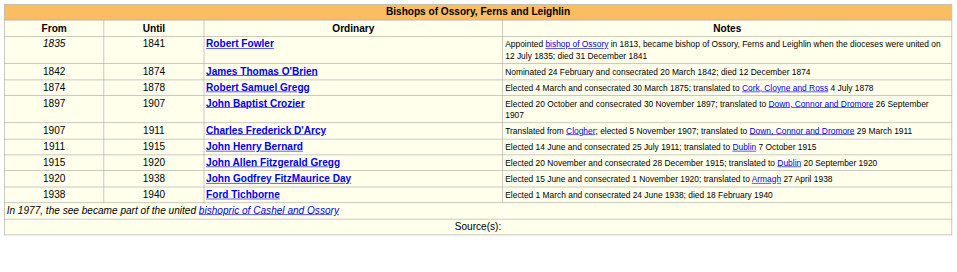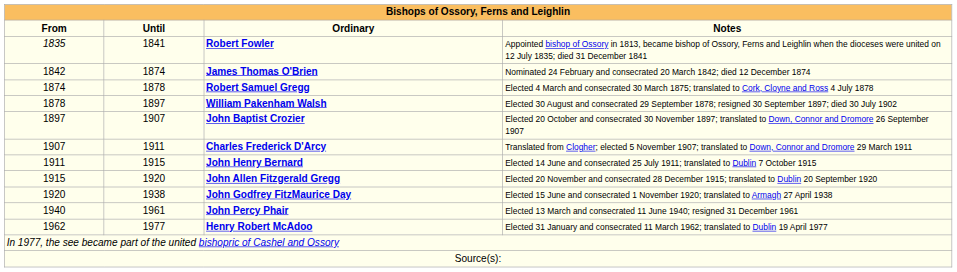 <table class="wikitable" style="width:95%;" border="1" cellpadding="2">
 <tr>
 <th style="background-color:#FABE60" colspan="4">Bishops of Ossory, Ferns and Leighlin</th>
 </tr>
 <tr align=center>
 <th style="background-color:#ffffec" width="10%">From</th>
 <th style="background-color:#ffffec" width="10%">Until</th>
 <th style="background-color:#ffffec" width="30%">Ordinary</th>
 <th style="background-color:#ffffec" width="45%">Notes</th>
 </tr>
 <tr valign=top bgcolor="#ffffec">
 <td align=center><em>1835</em></td>
 <td align=center>1841</td>
 <td><strong><a href='#'>Robert Fowler</a></strong></td>
 <td><small>Appointed <a href='#'>bishop of Ossory</a> in 1813, became bishop of Ossory, Ferns and Leighlin when the dioceses were united on 12 July 1835; died 31 December 1841</small></td>
 </tr>
 <tr valign=top bgcolor="#ffffec">
 <td align=center>1842</td>
 <td align=center>1874</td>
 <td><strong><a href='#'>James Thomas O'Brien</a></strong></td>
 <td><small>Nominated 24 February and consecrated 20 March 1842; died 12 December 1874</small></td>
 </tr>
 <tr valign=top bgcolor="#ffffec">
 <td align=center>1874</td>
 <td align=center>1878</td>
 <td><strong><a href='#'>Robert Samuel Gregg</a></strong></td>
 <td><small>Elected 4 March and consecrated 30 March 1875; translated to <a href='#'>Cork, Cloyne and Ross</a> 4 July 1878</small></td>
+</tr>
+<tr valign=top bgcolor="#ffffec">
+<td align=center>1878</td>
+<td align=center>1897</td>
+<td><strong><a href='#'>William Pakenham Walsh</a></strong></td>
+<td><small>Elected 30 August and consecrated 29 September 1878; resigned 30 September 1897; died 30 July 1902</small></td>
 </tr>
 <tr valign=top bgcolor="#ffffec">
 <td align=center>1897</td>
 <td align=center>1907</td>
 <td><strong><a href='#'>John Baptist Crozier</a></strong></td>
 <td><small>Elected 20 October and consecrated 30 November 1897; translated to <a href='#'>Down, Connor and Dromore</a> 26 September 1907</small></td>
 </tr>
 <tr valign=top bgcolor="#ffffec">
 <td align=center>1907</td>
 <td align=center>1911</td>
 <td><strong><a href='#'>Charles Frederick D'Arcy</a></strong></td>
 <td><small>Translated from <a href='#'>Clogher</a>; elected 5 November 1907; translated to <a href='#'>Down, Connor and Dromore</a> 29 March 1911</small></td>
 </tr>
 <tr valign=top bgcolor="#ffffec">
 <td align=center>1911</td>
 <td align=center>1915</td>
 <td><strong><a href='#'>John Henry Bernard</a></strong></td>
 <td><small>Elected 14 June and consecrated 25 July 1911; translated to <a href='#'>Dublin</a> 7 October 1915</small></td>
 </tr>
 <tr valign=top bgcolor="#ffffec">
 <td align=center>1915</td>
 <td align=center>1920</td>
 <td><strong><a href='#'>John Allen Fitzgerald Gregg</a></strong></td>
 <td><small>Elected 20 November and consecrated 28 December 1915; translated to <a href='#'>Dublin</a> 20 September 1920</small></td>
 </tr>
 <tr valign=top bgcolor="#ffffec">
 <td align=center>1920</td>
 <td align=center>1938</td>
 <td><strong><a href='#'>John Godfrey FitzMaurice Day</a></strong></td>
 <td><small>Elected 15 June and consecrated 1 November 1920; translated to <a href='#'>Armagh</a> 27 April 1938</small></td>
 </tr>
 <tr valign=top bgcolor="#ffffec">
-<td align=center>1938</td>
 <td align=center>1940</td>
-<td><strong><a href='#'>Ford Tichborne</a></strong></td>
-<td><small>Elected 1 March and consecrated 24 June 1938; died 18 February 1940</small></td>
+<td align=center>1961</td>
+<td><strong><a href='#'>John Percy Phair</a></strong></td>
+<td><small>Elected 13 March and consecrated 11 June 1940; resigned 31 December 1961</small></td>
+</tr>
+<tr valign=top bgcolor="#ffffec">
+<td align=center>1962</td>
+<td align=center>1977</td>
+<td><strong><a href='#'>Henry Robert McAdoo</a></strong></td>
+<td><small>Elected 31 January and consecrated 11 March 1962; translated to <a href='#'>Dublin</a> 19 April 1977</small></td>
 </tr>
 <tr valign=top bgcolor="#ffffec">
 <td colspan=4><em>In 1977, the see became part of the united <a href='#'>bishopric of Cashel and Ossory</a></em></td>
 </tr>
 <tr valign=top bgcolor="#ffffec">
 <td align=center colspan="4">Source(s):</td>
 </tr>
 </table>
